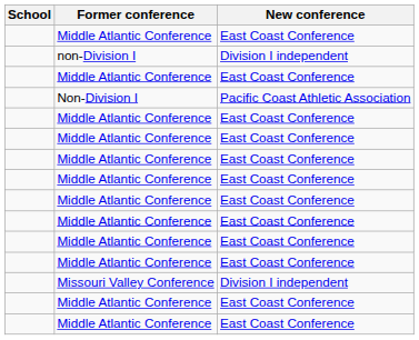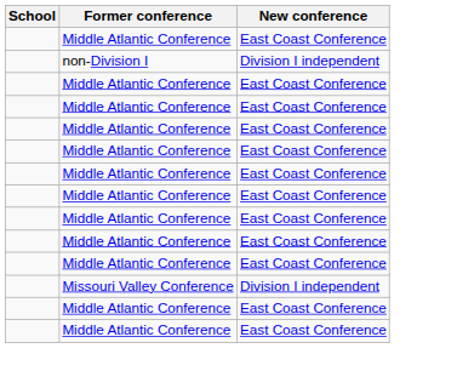 <table class="wikitable sortable">
 <tr>
 <th>School</th>
 <th>Former conference</th>
 <th>New conference</th>
 </tr>
 <tr>
 <td></td>
 <td><a href='#'>Middle Atlantic Conference</a></td>
 <td><a href='#'>East Coast Conference</a></td>
 </tr>
 <tr>
 <td></td>
 <td>non-<a href='#'>Division I</a></td>
 <td><a href='#'>Division I independent</a></td>
 </tr>
 <tr>
 <td></td>
 <td><a href='#'>Middle Atlantic Conference</a></td>
 <td><a href='#'>East Coast Conference</a></td>
-</tr>
-<tr>
-<td></td>
-<td>Non-<a href='#'>Division I</a></td>
-<td><a href='#'>Pacific Coast Athletic Association</a></td>
 </tr>
 <tr>
 <td></td>
 <td><a href='#'>Middle Atlantic Conference</a></td>
 <td><a href='#'>East Coast Conference</a></td>
 </tr>
 <tr>
 <td></td>
 <td><a href='#'>Middle Atlantic Conference</a></td>
 <td><a href='#'>East Coast Conference</a></td>
 </tr>
 <tr>
 <td></td>
 <td><a href='#'>Middle Atlantic Conference</a></td>
 <td><a href='#'>East Coast Conference</a></td>
 </tr>
 <tr>
 <td></td>
 <td><a href='#'>Middle Atlantic Conference</a></td>
 <td><a href='#'>East Coast Conference</a></td>
 </tr>
 <tr>
 <td></td>
 <td><a href='#'>Middle Atlantic Conference</a></td>
 <td><a href='#'>East Coast Conference</a></td>
 </tr>
 <tr>
 <td></td>
 <td><a href='#'>Middle Atlantic Conference</a></td>
 <td><a href='#'>East Coast Conference</a></td>
 </tr>
 <tr>
 <td></td>
 <td><a href='#'>Middle Atlantic Conference</a></td>
 <td><a href='#'>East Coast Conference</a></td>
 </tr>
 <tr>
 <td></td>
 <td><a href='#'>Middle Atlantic Conference</a></td>
 <td><a href='#'>East Coast Conference</a></td>
 </tr>
 <tr>
 <td></td>
 <td><a href='#'>Missouri Valley Conference</a></td>
 <td><a href='#'>Division I independent</a></td>
 </tr>
 <tr>
 <td></td>
 <td><a href='#'>Middle Atlantic Conference</a></td>
 <td><a href='#'>East Coast Conference</a></td>
 </tr>
 <tr>
 <td></td>
 <td><a href='#'>Middle Atlantic Conference</a></td>
 <td><a href='#'>East Coast Conference</a></td>
 </tr>
 </table>
